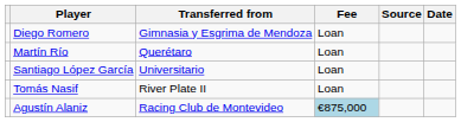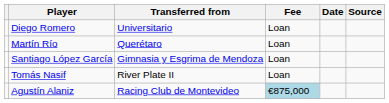 <table class="wikitable plainrowheaders sortable">
 <tr>
 <th></th>
 <th scope="col">Player</th>
 <th>Transferred from</th>
 <th style="width: 80px;">Fee</th>
+<th scope="col">Date</th>
 <th scope="col">Source</th>
-<th scope="col">Date</th>
 </tr>
 <tr>
 <td align="center"></td>
 <td> <a href='#'>Diego Romero</a></td>
-<td> <a href='#'>Gimnasia y Esgrima de Mendoza</a></td>
+<td> <a href='#'>Universitario</a></td>
 <td>Loan</td>
 <td></td>
 <td></td>
 </tr>
 <tr>
 <td align="center"></td>
 <td> <a href='#'>Martín Río</a></td>
 <td> <a href='#'>Querétaro</a></td>
 <td>Loan</td>
 <td></td>
 <td></td>
 </tr>
 <tr>
 <td align="center"></td>
 <td> <a href='#'>Santiago López García</a></td>
-<td> <a href='#'>Universitario</a></td>
+<td> <a href='#'>Gimnasia y Esgrima de Mendoza</a></td>
 <td>Loan</td>
 <td></td>
 <td></td>
 </tr>
 <tr>
 <td align="center"></td>
 <td> <a href='#'>Tomás Nasif</a></td>
 <td> River Plate II</td>
 <td>Loan</td>
 <td></td>
 <td></td>
 </tr>
 <tr>
 <td align="center"></td>
 <td> <a href='#'>Agustín Alaniz</a></td>
 <td> <a href='#'>Racing Club de Montevideo</a></td>
 <td style="background: lightblue;">€875,000</td>
 <td></td>
 <td></td>
 </tr>
 </table>
